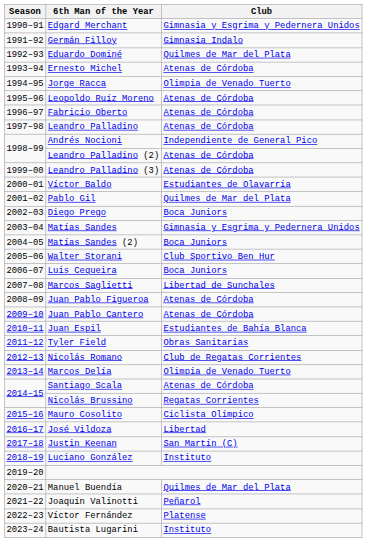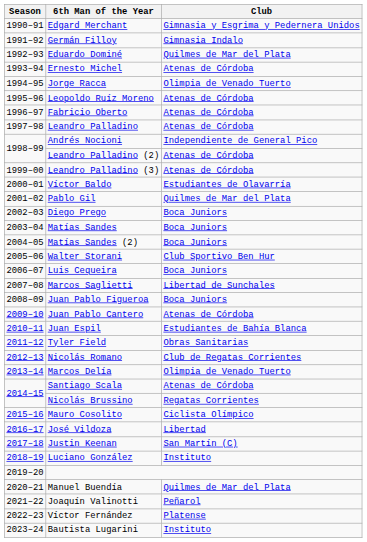 <table class="wikitable sortable">
 <tr>
 <th>Season</th>
 <th>6th Man of the Year</th>
 <th>Club</th>
 </tr>
 <tr>
 <td>1990–91</td>
 <td> <a href='#'>Edgard Merchant</a></td>
 <td><a href='#'>Gimnasia y Esgrima y Pedernera Unidos</a></td>
 </tr>
 <tr>
 <td>1991–92</td>
 <td> <a href='#'>Germán Filloy</a></td>
 <td><a href='#'>Gimnasia Indalo</a></td>
 </tr>
 <tr>
 <td>1992–93</td>
 <td> <a href='#'>Eduardo Dominé</a></td>
 <td><a href='#'>Quilmes de Mar del Plata</a></td>
 </tr>
 <tr>
 <td>1993–94</td>
 <td> <a href='#'>Ernesto Michel</a></td>
 <td><a href='#'>Atenas de Córdoba</a></td>
 </tr>
 <tr>
 <td>1994–95</td>
 <td> <a href='#'>Jorge Racca</a></td>
 <td><a href='#'>Olimpia de Venado Tuerto</a></td>
 </tr>
 <tr>
 <td>1995–96</td>
 <td> <a href='#'>Leopoldo Ruíz Moreno</a></td>
 <td><a href='#'>Atenas de Córdoba</a></td>
 </tr>
 <tr>
 <td>1996–97</td>
 <td> <a href='#'>Fabricio Oberto</a></td>
 <td><a href='#'>Atenas de Córdoba</a></td>
 </tr>
 <tr>
 <td>1997–98</td>
 <td> <a href='#'>Leandro Palladino</a></td>
 <td><a href='#'>Atenas de Córdoba</a></td>
 </tr>
 <tr>
 <td rowspan=2>1998–99</td>
 <td> <a href='#'>Andrés Nocioni</a></td>
 <td><a href='#'>Independiente de General Pico</a></td>
 </tr>
 <tr>
 <td> <a href='#'>Leandro Palladino</a> (2)</td>
 <td><a href='#'>Atenas de Córdoba</a></td>
 </tr>
 <tr>
 <td>1999–00</td>
 <td> <a href='#'>Leandro Palladino</a> (3)</td>
 <td><a href='#'>Atenas de Córdoba</a></td>
 </tr>
 <tr>
 <td>2000–01</td>
 <td> <a href='#'>Víctor Baldo</a></td>
 <td><a href='#'>Estudiantes de Olavarría</a></td>
 </tr>
 <tr>
 <td>2001–02</td>
 <td> <a href='#'>Pablo Gil</a></td>
 <td><a href='#'>Quilmes de Mar del Plata</a></td>
 </tr>
 <tr>
 <td>2002–03</td>
 <td> <a href='#'>Diego Prego</a></td>
 <td><a href='#'>Boca Juniors</a></td>
 </tr>
 <tr>
 <td>2003–04</td>
 <td> <a href='#'>Matías Sandes</a></td>
-<td><a href='#'>Gimnasia y Esgrima y Pedernera Unidos</a></td>
+<td><a href='#'>Boca Juniors</a></td>
 </tr>
 <tr>
 <td>2004–05</td>
 <td> <a href='#'>Matías Sandes</a> (2)</td>
 <td><a href='#'>Boca Juniors</a></td>
 </tr>
 <tr>
 <td>2005–06</td>
 <td> <a href='#'>Walter Storani</a></td>
 <td><a href='#'>Club Sportivo Ben Hur</a></td>
 </tr>
 <tr>
 <td>2006–07</td>
 <td> <a href='#'>Luis Cequeira</a></td>
 <td><a href='#'>Boca Juniors</a></td>
 </tr>
 <tr>
 <td>2007–08</td>
 <td> <a href='#'>Marcos Saglietti</a></td>
 <td><a href='#'>Libertad de Sunchales</a></td>
 </tr>
 <tr>
 <td>2008–09</td>
 <td> <a href='#'>Juan Pablo Figueroa</a></td>
-<td><a href='#'>Atenas de Córdoba</a></td>
+<td><a href='#'>Boca Juniors</a></td>
 </tr>
 <tr>
 <td><a href='#'>2009–10</a></td>
 <td> <a href='#'>Juan Pablo Cantero</a></td>
 <td><a href='#'>Atenas de Córdoba</a></td>
 </tr>
 <tr>
 <td><a href='#'>2010–11</a></td>
 <td> <a href='#'>Juan Espil</a></td>
 <td><a href='#'>Estudiantes de Bahía Blanca</a></td>
 </tr>
 <tr>
 <td><a href='#'>2011–12</a></td>
 <td> <a href='#'>Tyler Field</a></td>
 <td><a href='#'>Obras Sanitarias</a></td>
 </tr>
 <tr>
 <td><a href='#'>2012–13</a></td>
 <td> <a href='#'>Nicolás Romano</a></td>
 <td><a href='#'>Club de Regatas Corrientes</a></td>
 </tr>
 <tr>
 <td><a href='#'>2013–14</a></td>
 <td> <a href='#'>Marcos Delía</a></td>
 <td><a href='#'>Olimpia de Venado Tuerto</a></td>
 </tr>
 <tr>
 <td rowspan=2><a href='#'>2014–15</a></td>
 <td> <a href='#'>Santiago Scala</a></td>
 <td><a href='#'>Atenas de Córdoba</a></td>
 </tr>
 <tr>
 <td> <a href='#'>Nicolás Brussino</a></td>
 <td><a href='#'>Regatas Corrientes</a></td>
 </tr>
 <tr>
 <td><a href='#'>2015–16</a></td>
 <td> <a href='#'>Mauro Cosolito</a></td>
 <td><a href='#'>Ciclista Olímpico</a></td>
 </tr>
 <tr>
 <td><a href='#'>2016–17</a></td>
 <td> <a href='#'>José Vildoza</a></td>
 <td><a href='#'>Libertad</a></td>
 </tr>
 <tr>
 <td><a href='#'>2017–18</a></td>
 <td> <a href='#'>Justin Keenan</a></td>
 <td><a href='#'>San Martín (C)</a></td>
 </tr>
 <tr>
 <td><a href='#'>2018–19</a></td>
 <td> <a href='#'>Luciano González</a></td>
 <td><a href='#'>Instituto</a></td>
 </tr>
 <tr>
 <td>2019–20</td>
 <td colspan=2></td>
 </tr>
 <tr>
 <td>2020–21</td>
 <td> Manuel Buendía</td>
 <td><a href='#'>Quilmes de Mar del Plata</a></td>
 </tr>
 <tr>
 <td>2021–22</td>
 <td> Joaquín Valinotti</td>
 <td><a href='#'>Peñarol</a></td>
 </tr>
 <tr>
 <td>2022–23</td>
 <td> Víctor Fernández</td>
 <td><a href='#'>Platense</a></td>
 </tr>
 <tr>
 <td>2023–24</td>
 <td> Bautista Lugarini</td>
 <td><a href='#'>Instituto</a></td>
 </tr>
 </table>
